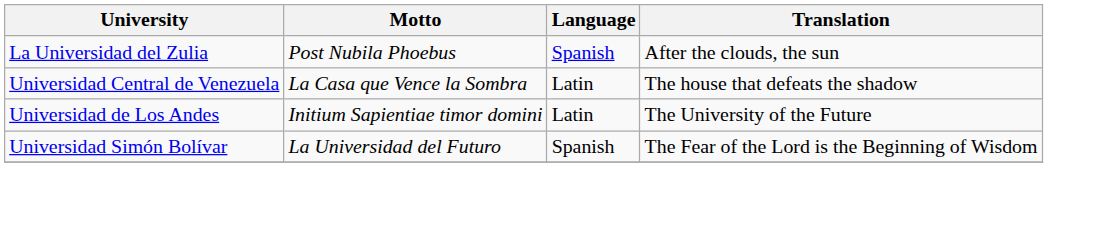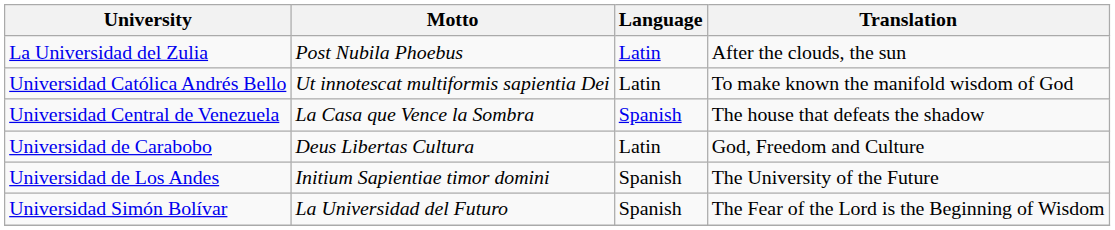 <table class="wikitable sortable plainrowheaders">
 <tr>
 <th>University</th>
 <th>Motto</th>
 <th>Language</th>
 <th>Translation</th>
 </tr>
 <tr>
 <td><a href='#'>La Universidad del Zulia</a></td>
 <td><em>Post Nubila Phoebus</em></td>
-<td><a href='#'>Spanish</a></td>
+<td><a href='#'>Latin</a></td>
 <td>After the clouds, the sun</td>
+</tr>
+<tr>
+<td><a href='#'>Universidad Católica Andrés Bello</a></td>
+<td><em>Ut innotescat multiformis sapientia Dei</em></td>
+<td>Latin</td>
+<td>To make known the manifold wisdom of God</td>
 </tr>
 <tr>
 <td><a href='#'>Universidad Central de Venezuela</a></td>
 <td><em>La Casa que Vence la Sombra</em></td>
+<td><a href='#'>Spanish</a></td>
+<td>The house that defeats the shadow</td>
+</tr>
+<tr>
+<td><a href='#'>Universidad de Carabobo</a></td>
+<td><em>Deus Libertas Cultura</em></td>
 <td>Latin</td>
-<td>The house that defeats the shadow</td>
+<td>God, Freedom and Culture</td>
 </tr>
 <tr>
 <td><a href='#'>Universidad de Los Andes</a></td>
 <td><em>Initium Sapientiae timor domini</em></td>
-<td>Latin</td>
+<td>Spanish</td>
 <td>The University of the Future</td>
 </tr>
 <tr>
 <td><a href='#'>Universidad Simón Bolívar</a></td>
 <td><em>La Universidad del Futuro</em></td>
 <td>Spanish</td>
 <td>The Fear of the Lord is the Beginning of Wisdom</td>
 </tr>
 <tr>
 </tr>
 </table>
